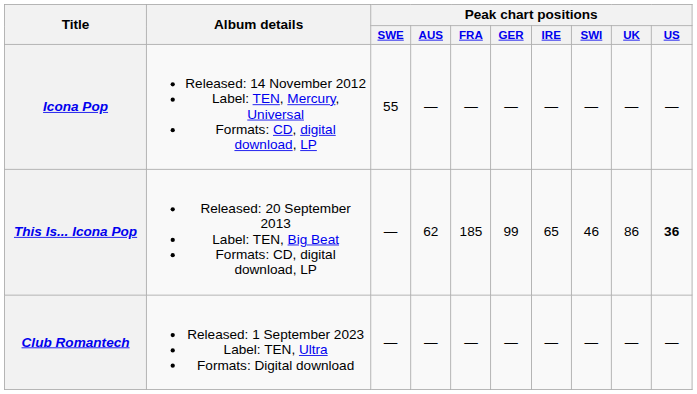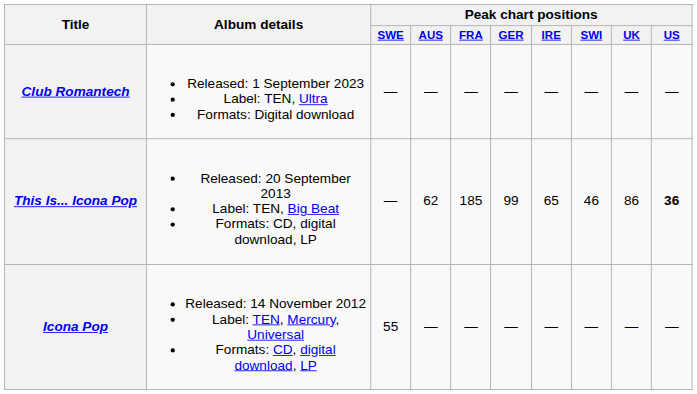 <table class="wikitable plainrowheaders" style="text-align:center;">
 <tr>
 <th scope="col" rowspan="2" style="width:10em;">Title</th>
 <th scope="col" rowspan="2" style="width:16em;">Album details</th>
 <th scope="col" colspan="8">Peak chart positions</th>
 </tr>
 <tr>
 <th scope="col" style="width:3em;font-size:85%;"><a href='#'>SWE</a><br></th>
 <th scope="col" style="width:3em;font-size:85%;"><a href='#'>AUS</a><br></th>
 <th scope="col" style="width:3em;font-size:85%;"><a href='#'>FRA</a><br></th>
 <th scope="col" style="width:3em;font-size:85%;"><a href='#'>GER</a><br></th>
 <th scope="col" style="width:3em;font-size:85%;"><a href='#'>IRE</a><br></th>
 <th scope="col" style="width:3em;font-size:85%;"><a href='#'>SWI</a><br></th>
 <th scope="col" style="width:3em;font-size:85%;"><a href='#'>UK</a><br></th>
 <th scope="col" style="width:3em;font-size:85%;"><a href='#'>US</a><br></th>
 </tr>
 <tr>
-<th scope="row"><em><a href='#'>Icona Pop</a></em></th>
-<td><br><ul><li>Released: 14 November 2012</li><li>Label: <a href='#'>TEN</a>, <a href='#'>Mercury</a>, <a href='#'>Universal</a></li><li>Formats: <a href='#'>CD</a>, <a href='#'>digital download</a>, <a href='#'>LP</a></li></ul></td>
-<td>55</td>
+<th scope="row"><em><a href='#'>Club Romantech</a></em></th>
+<td><br><ul><li>Released: 1 September 2023</li><li>Label: TEN, <a href='#'>Ultra</a></li><li>Formats: Digital download</li></ul></td>
+<td>—</td>
 <td>—</td>
 <td>—</td>
 <td>—</td>
 <td>—</td>
 <td>—</td>
 <td>—</td>
 <td>—</td>
 </tr>
 <tr>
 <th scope="row"><em><a href='#'>This Is... Icona Pop</a></em></th>
 <td><br><ul><li>Released: 20 September 2013</li><li>Label: TEN, <a href='#'>Big Beat</a></li><li>Formats: CD, digital download, LP</li></ul></td>
 <td>—</td>
 <td>62</td>
 <td>185</td>
 <td>99</td>
 <td>65</td>
 <td>46</td>
 <td>86</td>
 <td><strong>36</strong></td>
 </tr>
 <tr>
-<th scope="row"><em><a href='#'>Club Romantech</a></em></th>
-<td><br><ul><li>Released: 1 September 2023</li><li>Label: TEN, <a href='#'>Ultra</a></li><li>Formats: Digital download</li></ul></td>
-<td>—</td>
+<th scope="row"><em><a href='#'>Icona Pop</a></em></th>
+<td><br><ul><li>Released: 14 November 2012</li><li>Label: <a href='#'>TEN</a>, <a href='#'>Mercury</a>, <a href='#'>Universal</a></li><li>Formats: <a href='#'>CD</a>, <a href='#'>digital download</a>, <a href='#'>LP</a></li></ul></td>
+<td>55</td>
 <td>—</td>
 <td>—</td>
 <td>—</td>
 <td>—</td>
 <td>—</td>
 <td>—</td>
 <td>—</td>
 </tr>
 </table>
